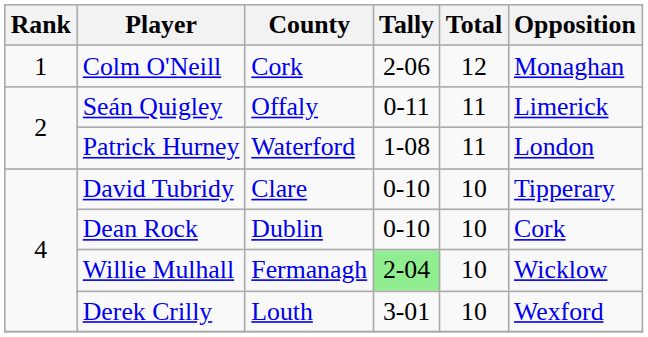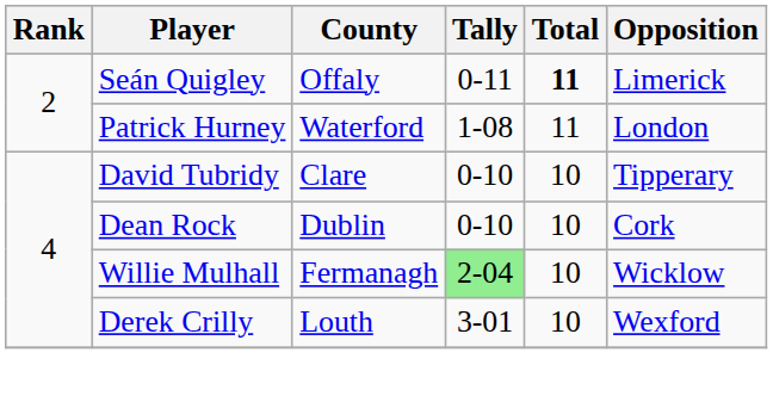 <table class="wikitable sortable">
 <tr>
 <th>Rank</th>
 <th>Player</th>
 <th>County</th>
 <th class="unsortable">Tally</th>
 <th>Total</th>
 <th>Opposition</th>
 </tr>
 <tr>
-<td rowspan=1 align=center>1</td>
-<td><a href='#'>Colm O'Neill</a></td>
-<td> <a href='#'>Cork</a></td>
-<td align=center>2-06</td>
-<td align=center>12</td>
-<td> <a href='#'>Monaghan</a></td>
-</tr>
-<tr>
 <td rowspan=2 align=center>2</td>
 <td><a href='#'>Seán Quigley</a></td>
 <td> <a href='#'>Offaly</a></td>
 <td align=center>0-11</td>
-<td align=center>11</td>
+<td align=center><strong>11</strong></td>
 <td> <a href='#'>Limerick</a></td>
 </tr>
 <tr>
 <td><a href='#'>Patrick Hurney</a></td>
 <td> <a href='#'>Waterford</a></td>
 <td align=center>1-08</td>
 <td align=center>11</td>
 <td> <a href='#'>London</a></td>
 </tr>
 <tr>
 <td rowspan=4 align=center>4</td>
 <td><a href='#'>David Tubridy</a></td>
 <td> <a href='#'>Clare</a></td>
 <td align=center>0-10</td>
 <td align=center>10</td>
 <td> <a href='#'>Tipperary</a></td>
 </tr>
 <tr>
 <td><a href='#'>Dean Rock</a></td>
 <td> <a href='#'>Dublin</a></td>
 <td align=center>0-10</td>
 <td align=center>10</td>
 <td> <a href='#'>Cork</a></td>
 </tr>
 <tr>
 <td><a href='#'>Willie Mulhall</a></td>
 <td> <a href='#'>Fermanagh</a></td>
 <td align=center style="background: lightgreen;">2-04</td>
 <td align=center>10</td>
 <td> <a href='#'>Wicklow</a></td>
 </tr>
 <tr>
 <td><a href='#'>Derek Crilly</a></td>
 <td> <a href='#'>Louth</a></td>
 <td align=center>3-01</td>
 <td align=center>10</td>
 <td> <a href='#'>Wexford</a></td>
 </tr>
 <tr>
 </tr>
 </table>
